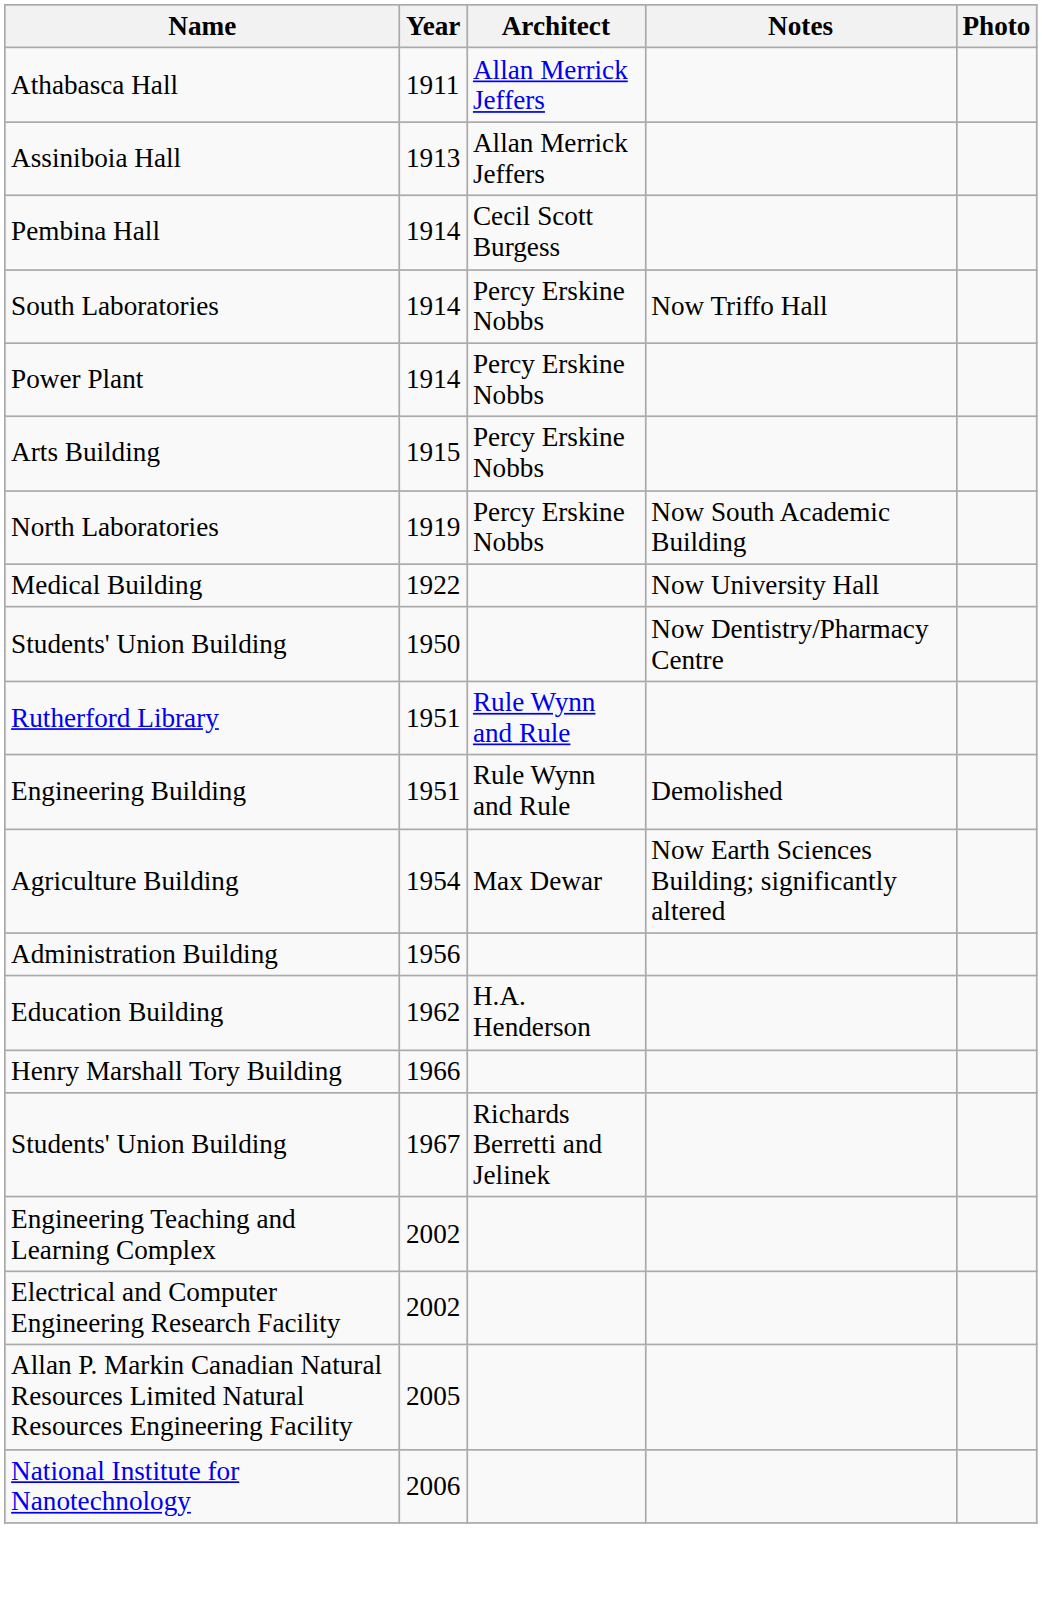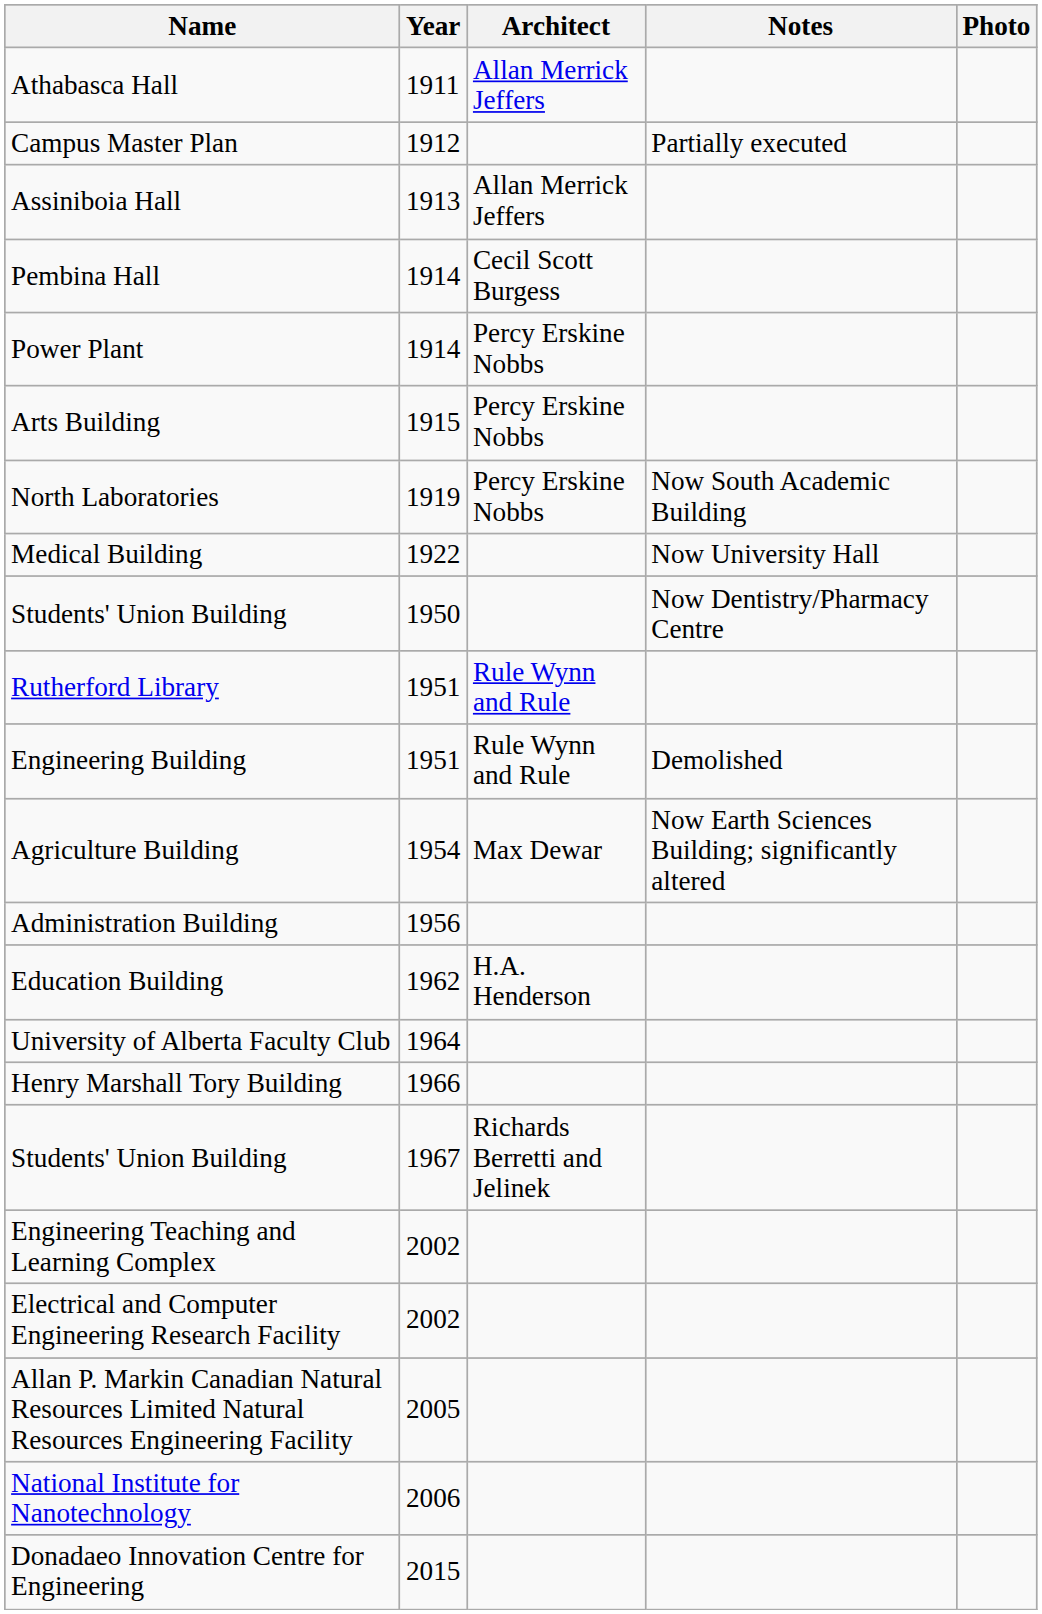 <table class="wikitable">
 <tr>
 <th>Name</th>
 <th>Year</th>
 <th>Architect</th>
 <th>Notes</th>
 <th>Photo</th>
 </tr>
 <tr>
 <td>Athabasca  Hall</td>
 <td>1911</td>
 <td><a href='#'>Allan Merrick Jeffers</a></td>
 <td></td>
 <td></td>
 </tr>
 <tr>
+<td>Campus Master Plan</td>
+<td>1912</td>
+<td></td>
+<td>Partially executed</td>
+<td></td>
+</tr>
+<tr>
 <td>Assiniboia Hall</td>
 <td>1913</td>
 <td>Allan Merrick Jeffers</td>
 <td></td>
 <td></td>
 </tr>
 <tr>
 <td>Pembina Hall</td>
 <td>1914</td>
 <td>Cecil Scott Burgess</td>
 <td></td>
-<td></td>
-</tr>
-<tr>
-<td>South Laboratories</td>
-<td>1914</td>
-<td>Percy Erskine Nobbs</td>
-<td>Now Triffo Hall</td>
 <td></td>
 </tr>
 <tr>
 <td>Power Plant</td>
 <td>1914</td>
 <td>Percy Erskine Nobbs</td>
 <td></td>
 <td></td>
 </tr>
 <tr>
 <td>Arts Building</td>
 <td>1915</td>
 <td>Percy Erskine Nobbs</td>
 <td></td>
 <td></td>
 </tr>
 <tr>
 <td>North Laboratories</td>
 <td>1919</td>
 <td>Percy Erskine Nobbs</td>
 <td>Now South Academic Building</td>
 <td></td>
 </tr>
 <tr>
 <td>Medical Building</td>
 <td>1922</td>
 <td></td>
 <td>Now University Hall</td>
 <td></td>
 </tr>
 <tr>
 <td>Students' Union Building</td>
 <td>1950</td>
 <td></td>
 <td>Now Dentistry/Pharmacy Centre</td>
 <td></td>
 </tr>
 <tr>
 <td><a href='#'>Rutherford Library</a></td>
 <td>1951</td>
 <td><a href='#'>Rule Wynn and Rule</a></td>
 <td></td>
 <td></td>
 </tr>
 <tr>
 <td>Engineering Building</td>
 <td>1951</td>
 <td>Rule Wynn and Rule</td>
 <td>Demolished</td>
 <td></td>
 </tr>
 <tr>
 <td>Agriculture Building</td>
 <td>1954</td>
 <td>Max Dewar</td>
 <td>Now Earth Sciences Building; significantly altered</td>
 <td></td>
 </tr>
 <tr>
 <td>Administration Building</td>
 <td>1956</td>
 <td></td>
 <td></td>
 <td></td>
 </tr>
 <tr>
 <td>Education Building</td>
 <td>1962</td>
 <td>H.A. Henderson</td>
 <td></td>
 <td></td>
 </tr>
 <tr>
+<td>University of Alberta Faculty Club</td>
+<td>1964</td>
+<td></td>
+<td></td>
+<td></td>
+</tr>
+<tr>
 <td>Henry Marshall Tory Building</td>
 <td>1966</td>
 <td></td>
 <td></td>
 <td></td>
 </tr>
 <tr>
 <td>Students' Union Building</td>
 <td>1967</td>
 <td>Richards Berretti and Jelinek</td>
 <td></td>
 <td></td>
 </tr>
 <tr>
 <td>Engineering Teaching and Learning Complex</td>
 <td>2002</td>
 <td></td>
 <td></td>
 <td></td>
 </tr>
 <tr>
 <td>Electrical and Computer Engineering Research Facility</td>
 <td>2002</td>
 <td></td>
 <td></td>
 <td></td>
 </tr>
 <tr>
 <td>Allan P. Markin Canadian Natural Resources Limited Natural Resources Engineering Facility</td>
 <td>2005</td>
 <td></td>
 <td></td>
 <td></td>
 </tr>
 <tr>
 <td><a href='#'>National Institute for Nanotechnology</a></td>
 <td>2006</td>
 <td></td>
 <td></td>
 <td></td>
 </tr>
+<tr>
+<td>Donadaeo Innovation Centre for Engineering</td>
+<td>2015</td>
+<td></td>
+<td></td>
+<td></td>
+</tr>
 </table>
